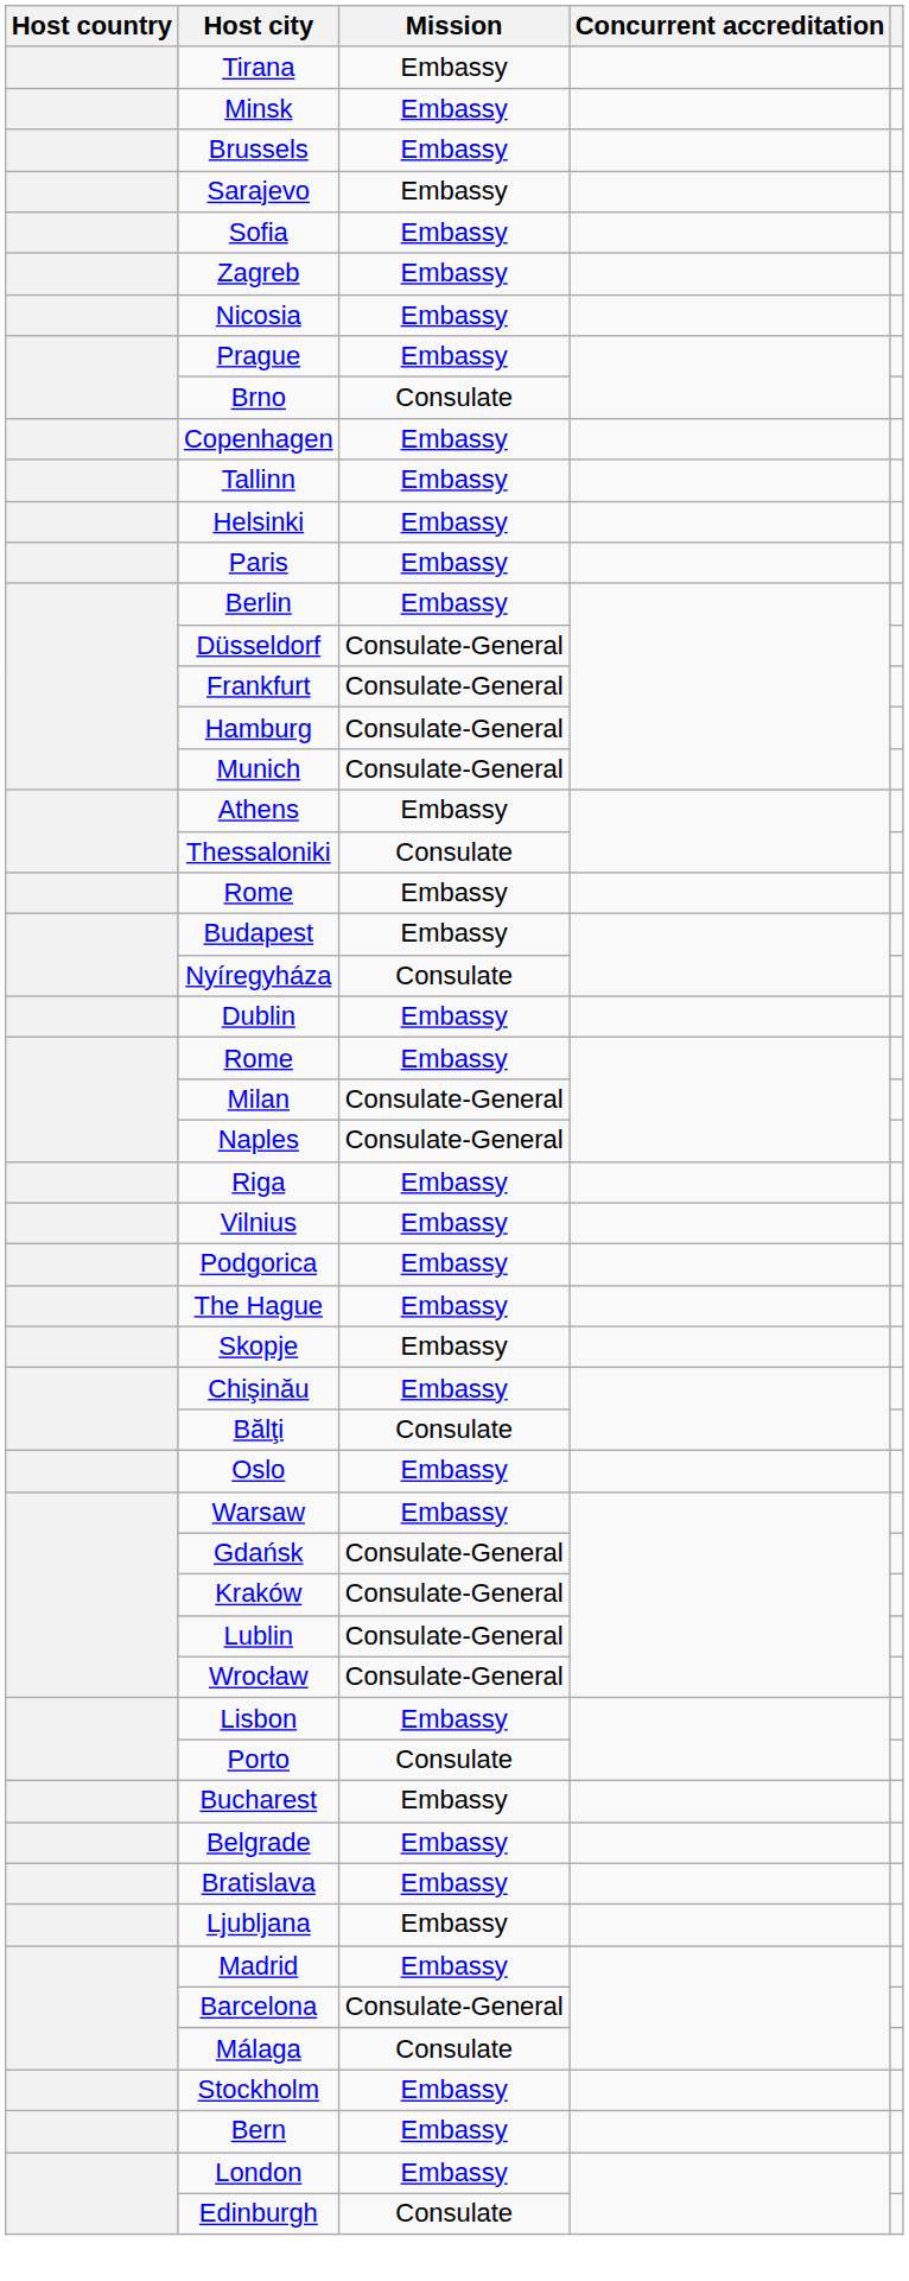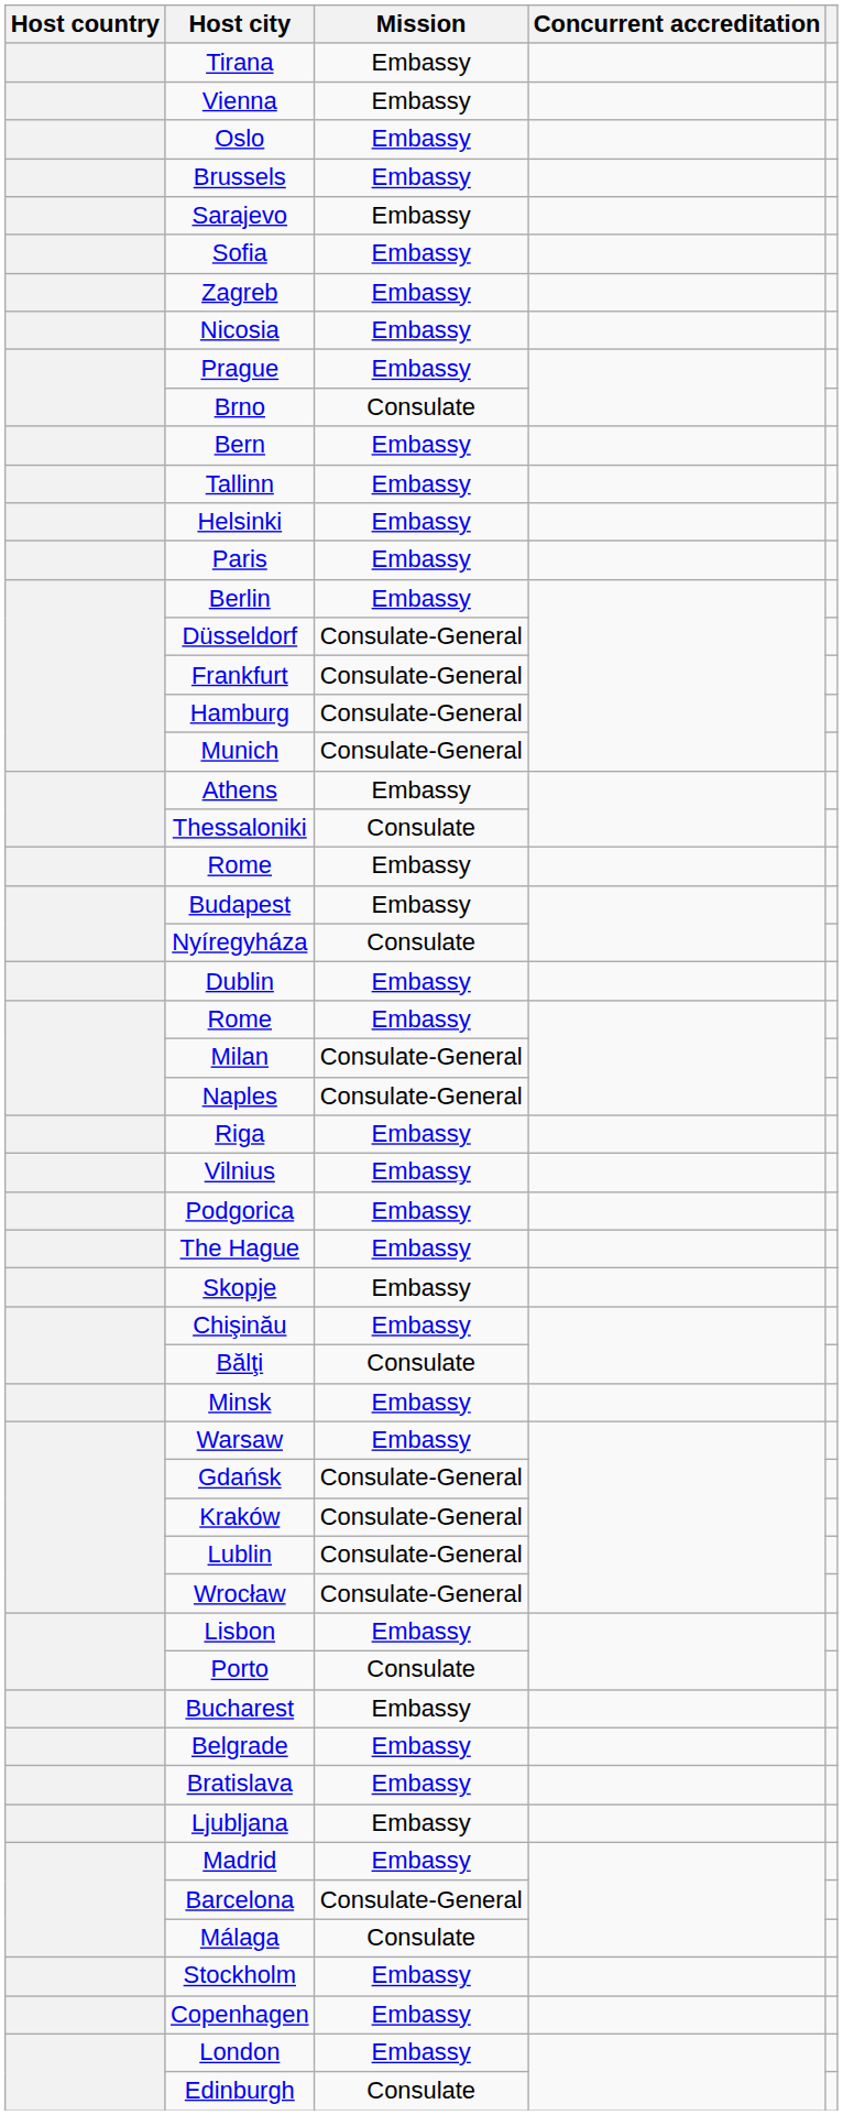 <table class="wikitable plainrowheaders" style="text-align:center;">
 <tr>
 <th scope="col">Host country</th>
 <th scope="col">Host city</th>
 <th scope="col">Mission</th>
 <th scope="col">Concurrent accreditation</th>
 <th scope="col"></th>
 </tr>
 <tr>
 <th scope="row"></th>
 <td><a href='#'>Tirana</a></td>
 <td>Embassy</td>
 <td></td>
 <td></td>
 </tr>
 <tr>
 <th scope="row"></th>
-<td><a href='#'>Minsk</a></td>
+<td><a href='#'>Vienna</a></td>
+<td>Embassy</td>
+<td></td>
+<td></td>
+</tr>
+<tr>
+<th scope="row"></th>
+<td><a href='#'>Oslo</a></td>
 <td><a href='#'>Embassy</a></td>
 <td></td>
 <td></td>
 </tr>
 <tr>
 <th scope="row"></th>
 <td><a href='#'>Brussels</a></td>
 <td><a href='#'>Embassy</a></td>
 <td></td>
 <td></td>
 </tr>
 <tr>
 <th scope="row"></th>
 <td><a href='#'>Sarajevo</a></td>
 <td>Embassy</td>
 <td></td>
 <td></td>
 </tr>
 <tr>
 <th scope="row"></th>
 <td><a href='#'>Sofia</a></td>
 <td><a href='#'>Embassy</a></td>
 <td></td>
 <td></td>
 </tr>
 <tr>
 <th scope="row"></th>
 <td><a href='#'>Zagreb</a></td>
 <td><a href='#'>Embassy</a></td>
 <td></td>
 <td></td>
 </tr>
 <tr>
 <th scope="row"></th>
 <td><a href='#'>Nicosia</a></td>
 <td><a href='#'>Embassy</a></td>
 <td></td>
 <td></td>
 </tr>
 <tr>
 <th scope="row" rowspan="2"></th>
 <td><a href='#'>Prague</a></td>
 <td><a href='#'>Embassy</a></td>
 <td rowspan="2"></td>
 <td></td>
 </tr>
 <tr>
 <td><a href='#'>Brno</a></td>
 <td>Consulate</td>
 <td></td>
 </tr>
 <tr>
 <th scope="row"></th>
-<td><a href='#'>Copenhagen</a></td>
+<td><a href='#'>Bern</a></td>
 <td><a href='#'>Embassy</a></td>
 <td></td>
 <td></td>
 </tr>
 <tr>
 <th scope="row"></th>
 <td><a href='#'>Tallinn</a></td>
 <td><a href='#'>Embassy</a></td>
 <td></td>
 <td></td>
 </tr>
 <tr>
 <th scope="row"></th>
 <td><a href='#'>Helsinki</a></td>
 <td><a href='#'>Embassy</a></td>
 <td></td>
 <td></td>
 </tr>
 <tr>
 <th scope="row"></th>
 <td><a href='#'>Paris</a></td>
 <td><a href='#'>Embassy</a></td>
 <td></td>
 <td></td>
 </tr>
 <tr>
 <th scope="row" rowspan="5"></th>
 <td><a href='#'>Berlin</a></td>
 <td><a href='#'>Embassy</a></td>
 <td rowspan="5"></td>
 <td></td>
 </tr>
 <tr>
 <td><a href='#'>Düsseldorf</a></td>
 <td>Consulate-General</td>
 <td></td>
 </tr>
 <tr>
 <td><a href='#'>Frankfurt</a></td>
 <td>Consulate-General</td>
 <td></td>
 </tr>
 <tr>
 <td><a href='#'>Hamburg</a></td>
 <td>Consulate-General</td>
 <td></td>
 </tr>
 <tr>
 <td><a href='#'>Munich</a></td>
 <td>Consulate-General</td>
 <td></td>
 </tr>
 <tr>
 <th scope="row" rowspan="2"></th>
 <td><a href='#'>Athens</a></td>
 <td>Embassy</td>
 <td rowspan="2"></td>
 <td></td>
 </tr>
 <tr>
 <td><a href='#'>Thessaloniki</a></td>
 <td>Consulate</td>
 <td></td>
 </tr>
 <tr>
 <th scope="row"></th>
 <td><a href='#'>Rome</a></td>
 <td>Embassy</td>
 <td></td>
 <td></td>
 </tr>
 <tr>
 <th scope="row" rowspan="2"></th>
 <td><a href='#'>Budapest</a></td>
 <td>Embassy</td>
 <td rowspan="2"></td>
 <td></td>
 </tr>
 <tr>
 <td><a href='#'>Nyíregyháza</a></td>
 <td>Consulate</td>
 <td></td>
 </tr>
 <tr>
 <th scope="row"></th>
 <td><a href='#'>Dublin</a></td>
 <td><a href='#'>Embassy</a></td>
 <td></td>
 <td></td>
 </tr>
 <tr>
 <th scope="row" rowspan="3"></th>
 <td><a href='#'>Rome</a></td>
 <td><a href='#'>Embassy</a></td>
 <td rowspan="3"></td>
 <td></td>
 </tr>
 <tr>
 <td><a href='#'>Milan</a></td>
 <td>Consulate-General</td>
 <td></td>
 </tr>
 <tr>
 <td><a href='#'>Naples</a></td>
 <td>Consulate-General</td>
 <td></td>
 </tr>
 <tr>
 <th scope="row"></th>
 <td><a href='#'>Riga</a></td>
 <td><a href='#'>Embassy</a></td>
 <td></td>
 <td></td>
 </tr>
 <tr>
 <th scope="row"></th>
 <td><a href='#'>Vilnius</a></td>
 <td><a href='#'>Embassy</a></td>
 <td></td>
 <td></td>
 </tr>
 <tr>
 <th scope="row"></th>
 <td><a href='#'>Podgorica</a></td>
 <td><a href='#'>Embassy</a></td>
 <td></td>
 <td></td>
 </tr>
 <tr>
 <th scope="row"></th>
 <td><a href='#'>The Hague</a></td>
 <td><a href='#'>Embassy</a></td>
 <td></td>
 <td></td>
 </tr>
 <tr>
 <th scope="row"></th>
 <td><a href='#'>Skopje</a></td>
 <td>Embassy</td>
 <td></td>
 <td></td>
 </tr>
 <tr>
 <th scope="row" rowspan="2"></th>
 <td><a href='#'>Chişinău</a></td>
 <td><a href='#'>Embassy</a></td>
 <td rowspan="2"></td>
 <td></td>
 </tr>
 <tr>
 <td><a href='#'>Bălţi</a></td>
 <td>Consulate</td>
 <td></td>
 </tr>
 <tr>
 <th scope="row"></th>
-<td><a href='#'>Oslo</a></td>
+<td><a href='#'>Minsk</a></td>
 <td><a href='#'>Embassy</a></td>
 <td></td>
 <td></td>
 </tr>
 <tr>
 <th scope="row" rowspan="5"></th>
 <td><a href='#'>Warsaw</a></td>
 <td><a href='#'>Embassy</a></td>
 <td rowspan="5"></td>
 <td></td>
 </tr>
 <tr>
 <td><a href='#'>Gdańsk</a></td>
 <td>Consulate-General</td>
 <td></td>
 </tr>
 <tr>
 <td><a href='#'>Kraków</a></td>
 <td>Consulate-General</td>
 <td></td>
 </tr>
 <tr>
 <td><a href='#'>Lublin</a></td>
 <td>Consulate-General</td>
 <td></td>
 </tr>
 <tr>
 <td><a href='#'>Wrocław</a></td>
 <td>Consulate-General</td>
 <td></td>
 </tr>
 <tr>
 <th scope="row" rowspan="2"></th>
 <td><a href='#'>Lisbon</a></td>
 <td><a href='#'>Embassy</a></td>
 <td rowspan="2"></td>
 <td></td>
 </tr>
 <tr>
 <td><a href='#'>Porto</a></td>
 <td>Consulate</td>
 <td></td>
 </tr>
 <tr>
 <th scope="row"></th>
 <td><a href='#'>Bucharest</a></td>
 <td>Embassy</td>
 <td></td>
 <td></td>
 </tr>
 <tr>
 <th scope="row"></th>
 <td><a href='#'>Belgrade</a></td>
 <td><a href='#'>Embassy</a></td>
 <td></td>
 <td></td>
 </tr>
 <tr>
 <th scope="row"></th>
 <td><a href='#'>Bratislava</a></td>
 <td><a href='#'>Embassy</a></td>
 <td></td>
 <td></td>
 </tr>
 <tr>
 <th scope="row"></th>
 <td><a href='#'>Ljubljana</a></td>
 <td>Embassy</td>
 <td></td>
 <td></td>
 </tr>
 <tr>
 <th scope="row" rowspan="3"></th>
 <td><a href='#'>Madrid</a></td>
 <td><a href='#'>Embassy</a></td>
 <td rowspan="3"></td>
 <td></td>
 </tr>
 <tr>
 <td><a href='#'>Barcelona</a></td>
 <td>Consulate-General</td>
 <td></td>
 </tr>
 <tr>
 <td><a href='#'>Málaga</a></td>
 <td>Consulate</td>
 <td></td>
 </tr>
 <tr>
 <th scope="row"></th>
 <td><a href='#'>Stockholm</a></td>
 <td><a href='#'>Embassy</a></td>
 <td></td>
 <td></td>
 </tr>
 <tr>
 <th scope="row"></th>
-<td><a href='#'>Bern</a></td>
+<td><a href='#'>Copenhagen</a></td>
 <td><a href='#'>Embassy</a></td>
 <td></td>
 <td></td>
 </tr>
 <tr>
 <th scope="row" rowspan="2"></th>
 <td><a href='#'>London</a></td>
 <td><a href='#'>Embassy</a></td>
 <td rowspan="2"></td>
 <td></td>
 </tr>
 <tr>
 <td><a href='#'>Edinburgh</a></td>
 <td>Consulate</td>
 <td></td>
 </tr>
 </table>
